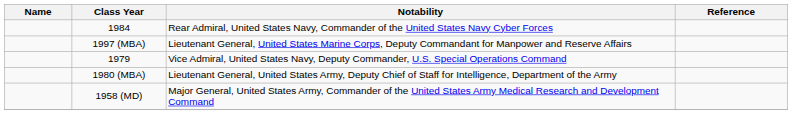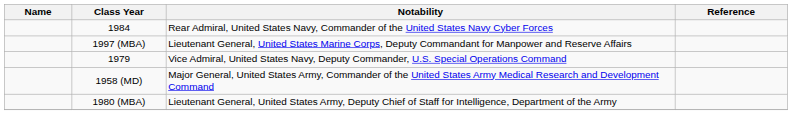 <table class="wikitable sortable" style="width:100%">
 <tr>
 <th style="width:*;">Name</th>
 <th style="width:12%;">Class Year</th>
 <th style="width:65%;" class="unsortable">Notability</th>
 <th style="width:*;" class="unsortable">Reference</th>
 </tr>
 <tr>
 <td></td>
 <td style="text-align:center;">1984</td>
 <td>Rear Admiral, United States Navy, Commander of the <a href='#'>United States Navy Cyber Forces</a></td>
 <td style="text-align:center;"></td>
 </tr>
 <tr>
 <td></td>
 <td style="text-align:center;">1997 (MBA)</td>
 <td>Lieutenant General, <a href='#'>United States Marine Corps</a>, Deputy Commandant for Manpower and Reserve Affairs</td>
 <td style="text-align:center;"></td>
 </tr>
 <tr>
 <td></td>
 <td style="text-align:center;">1979</td>
 <td>Vice Admiral, United States Navy, Deputy Commander, <a href='#'>U.S. Special Operations Command</a></td>
 <td style="text-align:center;"></td>
 </tr>
 <tr>
 <td></td>
+<td style="text-align:center;">1958 (MD)</td>
+<td>Major General, United States Army, Commander of the <a href='#'>United States Army Medical Research and Development Command</a></td>
+<td style="text-align:center;"></td>
+</tr>
+<tr>
+<td></td>
 <td style="text-align:center;">1980 (MBA)</td>
 <td>Lieutenant General, United States Army, Deputy Chief of Staff for Intelligence, Department of the Army</td>
 <td style="text-align:center;"></td>
 </tr>
 <tr>
-<td></td>
-<td style="text-align:center;">1958 (MD)</td>
-<td>Major General, United States Army, Commander of the <a href='#'>United States Army Medical Research and Development Command</a></td>
-<td style="text-align:center;"></td>
-</tr>
-<tr>
 </tr>
 </table>
